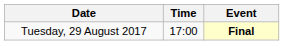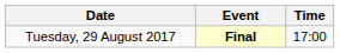 <table class = "wikitable" style="text-align:center;">
 <tr>
 <th width="220">Date</th>
+<th width="100">Event</th>
 <th width="50">Time</th>
-<th width="100">Event</th>
 </tr>
 <tr>
 <td>Tuesday, 29 August 2017</td>
+<td bgcolor="ffffcc"><strong>Final</strong></td>
 <td>17:00</td>
-<td bgcolor="ffffcc"><strong>Final</strong></td>
 </tr>
 </table>
